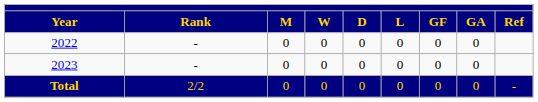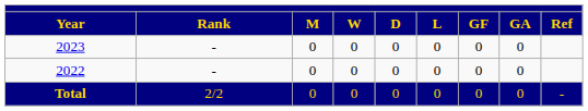 <table class="wikitable" style="text-align: center;font-size:90%;">
 <tr>
 <th style="background:#000080;" colspan=9></th>
 </tr>
 <tr style="color:gold;">
 <th style="background:#000080;" width=125>Year</th>
 <th style="background:#000080;" width=150>Rank</th>
 <th style="background:#000080;" width=35>M</th>
 <th style="background:#000080;" width=35>W</th>
 <th style="background:#000080;" width=35>D</th>
 <th style="background:#000080;" width=35>L</th>
 <th style="background:#000080;" width=35>GF</th>
 <th style="background:#000080;" width=35>GA</th>
 <th style="background:#000080;" width=35>Ref</th>
 </tr>
 <tr>
-<td> <a href='#'>2022</a></td>
+<td> <a href='#'>2023</a></td>
 <td>-</td>
 <td>0</td>
 <td>0</td>
 <td>0</td>
 <td>0</td>
 <td>0</td>
 <td>0</td>
 <td></td>
 </tr>
 <tr>
-<td> <a href='#'>2023</a></td>
+<td> <a href='#'>2022</a></td>
 <td>-</td>
 <td>0</td>
 <td>0</td>
 <td>0</td>
 <td>0</td>
 <td>0</td>
 <td>0</td>
 <td></td>
 </tr>
 <tr bgcolor="#000080" style="color:gold;">
 <td><strong>Total</strong></td>
 <td>2/2</td>
 <td>0</td>
 <td>0</td>
 <td>0</td>
 <td>0</td>
 <td>0</td>
 <td>0</td>
 <td>-</td>
 </tr>
 </table>
